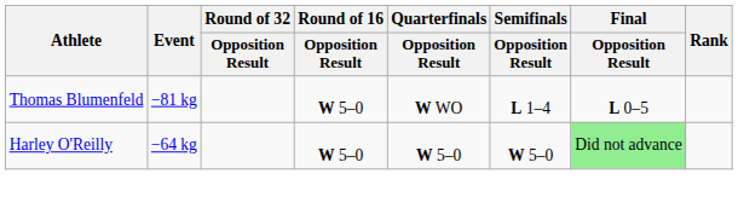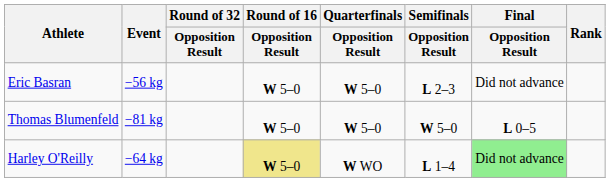 <table class="wikitable" style="font-size:90%;">
 <tr>
 <th rowspan=2>Athlete</th>
 <th rowspan=2>Event</th>
 <th>Round of 32</th>
 <th>Round of 16</th>
 <th>Quarterfinals</th>
 <th>Semifinals</th>
 <th>Final</th>
 <th rowspan=2>Rank</th>
 </tr>
 <tr style="font-size:95%">
 <th>Opposition<br>Result</th>
 <th>Opposition<br>Result</th>
 <th>Opposition<br>Result</th>
 <th>Opposition<br>Result</th>
 <th>Opposition<br>Result</th>
 </tr>
 <tr align=center>
+<td align=left><a href='#'>Eric Basran</a></td>
+<td align=left><a href='#'>−56 kg</a></td>
+<td></td>
+<td><br><strong>W</strong> 5–0</td>
+<td><br><strong>W</strong> 5–0</td>
+<td><br><strong>L</strong> 2–3</td>
+<td>Did not advance</td>
+<td></td>
+</tr>
+<tr align=center>
 <td align=left><a href='#'>Thomas Blumenfeld</a></td>
 <td align=left><a href='#'>−81 kg</a></td>
 <td></td>
 <td><br><strong>W</strong> 5–0</td>
-<td><br><strong>W</strong> WO</td>
-<td><br><strong>L</strong> 1–4</td>
+<td><br><strong>W</strong> 5–0</td>
+<td><br><strong>W</strong> 5–0</td>
 <td><br><strong>L</strong> 0–5</td>
 <td></td>
 </tr>
 <tr align=center>
 <td align=left><a href='#'>Harley O'Reilly</a></td>
 <td align=left><a href='#'>−64 kg</a></td>
 <td></td>
-<td><br><strong>W</strong> 5–0</td>
-<td><br><strong>W</strong> 5–0</td>
-<td><br><strong>W</strong> 5–0</td>
+<td style="background: khaki;"><br><strong>W</strong> 5–0</td>
+<td><br><strong>W</strong> WO</td>
+<td><br><strong>L</strong> 1–4</td>
 <td style="background: lightgreen;">Did not advance</td>
 <td></td>
 </tr>
 </table>
